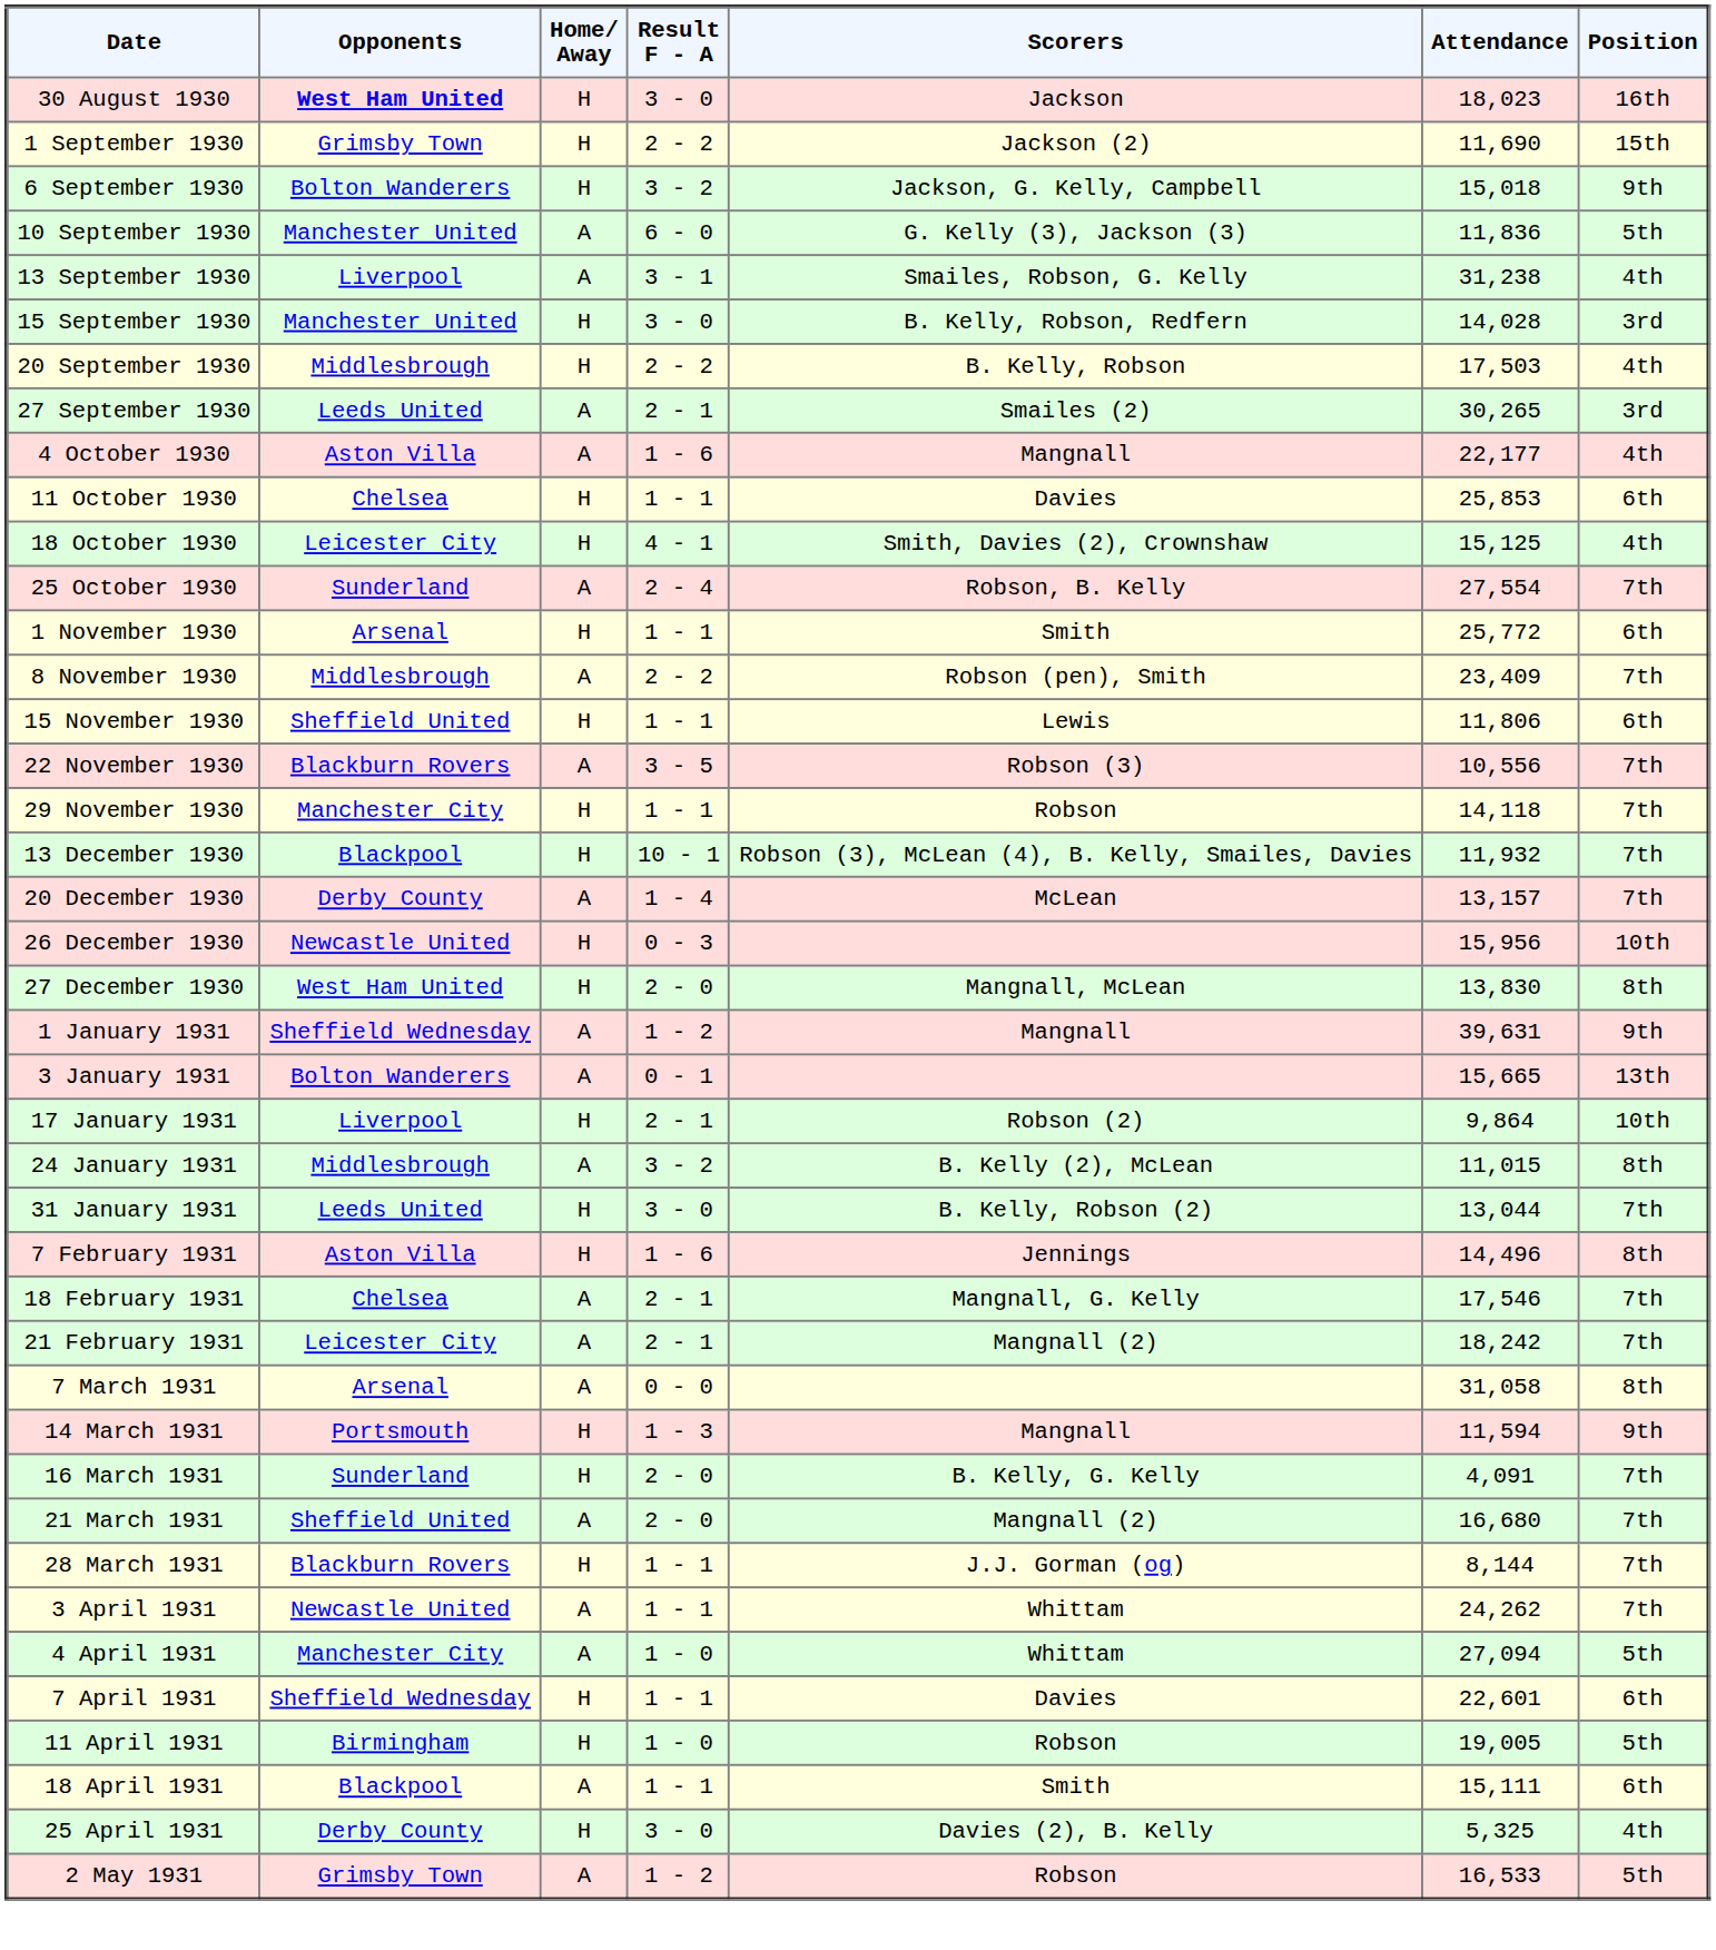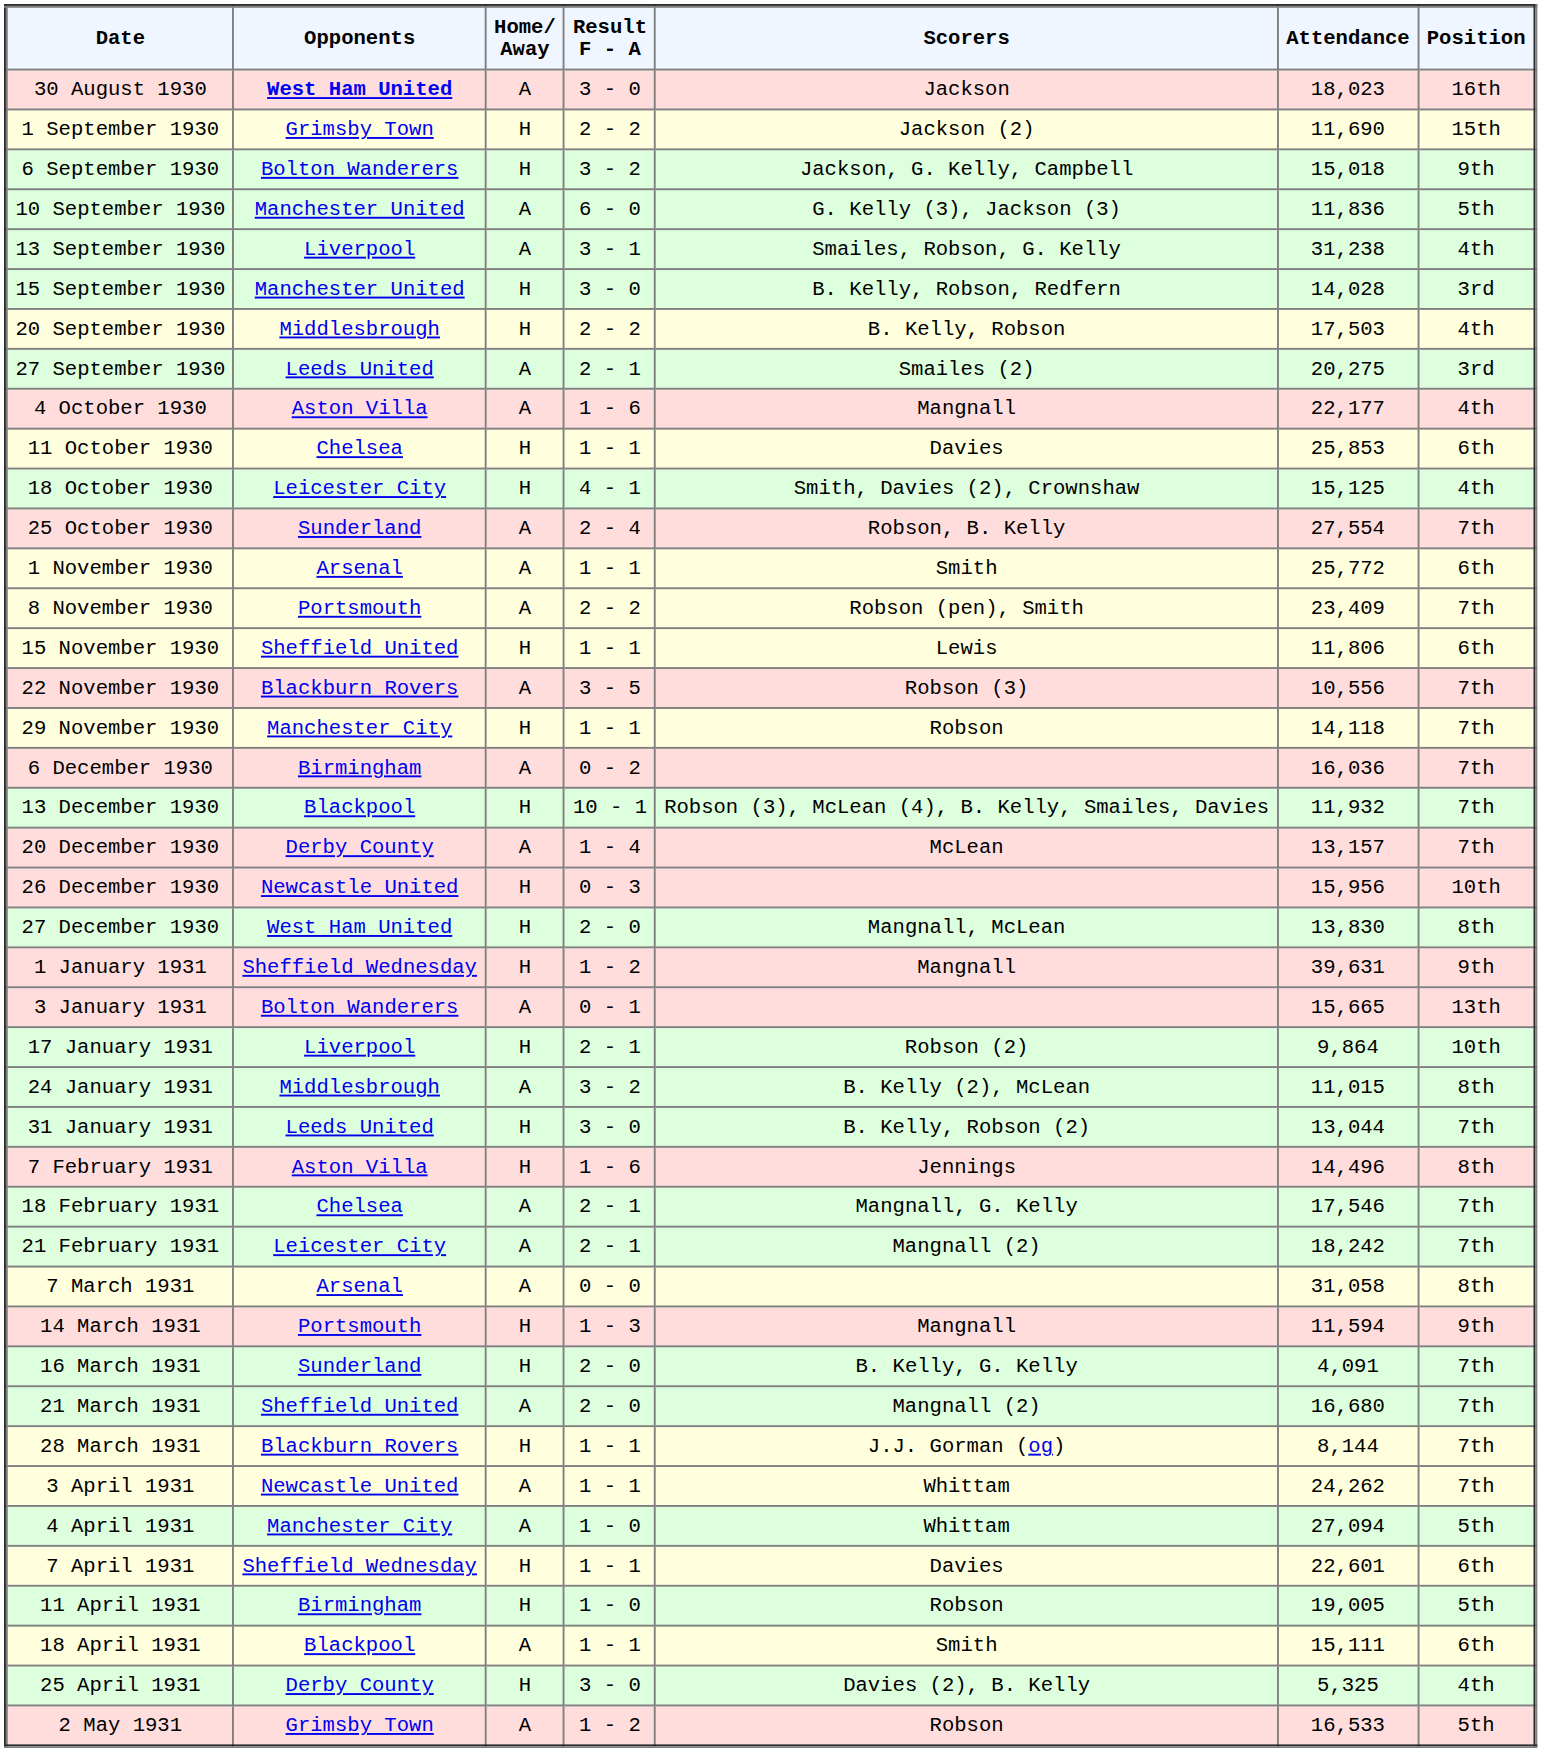 <table border="2" cellpadding="4" style="border-collapse:collapse; text-align:center; font-size:smaller;">
 <tr style="background:#f0f6ff;">
 <th><strong>Date</strong></th>
 <th><strong>Opponents</strong></th>
 <th><strong>Home/<br>Away</strong></th>
 <th><strong>Result<br>F - A</strong></th>
 <th><strong>Scorers</strong></th>
 <th><strong>Attendance</strong></th>
 <th><strong>Position</strong></th>
 </tr>
 <tr bgcolor="#ffdddd">
 <td>30 August 1930</td>
 <td><strong><a href='#'>West Ham United</a></strong></td>
-<td>H</td>
+<td>A</td>
 <td>3 - 0</td>
 <td>Jackson</td>
 <td>18,023</td>
 <td>16th</td>
 </tr>
 <tr bgcolor="#ffffdd">
 <td>1 September 1930</td>
 <td><a href='#'>Grimsby Town</a></td>
 <td>H</td>
 <td>2 - 2</td>
 <td>Jackson (2)</td>
 <td>11,690</td>
 <td>15th</td>
 </tr>
 <tr bgcolor="#ddffdd">
 <td>6 September 1930</td>
 <td><a href='#'>Bolton Wanderers</a></td>
 <td>H</td>
 <td>3 - 2</td>
 <td>Jackson, G. Kelly, Campbell</td>
 <td>15,018</td>
 <td>9th</td>
 </tr>
 <tr bgcolor="#ddffdd">
 <td>10 September 1930</td>
 <td><a href='#'>Manchester United</a></td>
 <td>A</td>
 <td>6 - 0</td>
 <td>G. Kelly (3), Jackson (3)</td>
 <td>11,836</td>
 <td>5th</td>
 </tr>
 <tr bgcolor="#ddffdd">
 <td>13 September 1930</td>
 <td><a href='#'>Liverpool</a></td>
 <td>A</td>
 <td>3 - 1</td>
 <td>Smailes, Robson, G. Kelly</td>
 <td>31,238</td>
 <td>4th</td>
 </tr>
 <tr bgcolor="#ddffdd">
 <td>15 September 1930</td>
 <td><a href='#'>Manchester United</a></td>
 <td>H</td>
 <td>3 - 0</td>
 <td>B. Kelly, Robson, Redfern</td>
 <td>14,028</td>
 <td>3rd</td>
 </tr>
 <tr bgcolor="#ffffdd">
 <td>20 September 1930</td>
 <td><a href='#'>Middlesbrough</a></td>
 <td>H</td>
 <td>2 - 2</td>
 <td>B. Kelly, Robson</td>
 <td>17,503</td>
 <td>4th</td>
 </tr>
 <tr bgcolor="#ddffdd">
 <td>27 September 1930</td>
 <td><a href='#'>Leeds United</a></td>
 <td>A</td>
 <td>2 - 1</td>
 <td>Smailes (2)</td>
-<td>30,265</td>
+<td>20,275</td>
 <td>3rd</td>
 </tr>
 <tr bgcolor="#ffdddd">
 <td>4 October 1930</td>
 <td><a href='#'>Aston Villa</a></td>
 <td>A</td>
 <td>1 - 6</td>
 <td>Mangnall</td>
 <td>22,177</td>
 <td>4th</td>
 </tr>
 <tr bgcolor="#ffffdd">
 <td>11 October 1930</td>
 <td><a href='#'>Chelsea</a></td>
 <td>H</td>
 <td>1 - 1</td>
 <td>Davies</td>
 <td>25,853</td>
 <td>6th</td>
 </tr>
 <tr bgcolor="#ddffdd">
 <td>18 October 1930</td>
 <td><a href='#'>Leicester City</a></td>
 <td>H</td>
 <td>4 - 1</td>
 <td>Smith, Davies (2), Crownshaw</td>
 <td>15,125</td>
 <td>4th</td>
 </tr>
 <tr bgcolor="#ffdddd">
 <td>25 October 1930</td>
 <td><a href='#'>Sunderland</a></td>
 <td>A</td>
 <td>2 - 4</td>
 <td>Robson, B. Kelly</td>
 <td>27,554</td>
 <td>7th</td>
 </tr>
 <tr bgcolor="#ffffdd">
 <td>1 November 1930</td>
 <td><a href='#'>Arsenal</a></td>
-<td>H</td>
+<td>A</td>
 <td>1 - 1</td>
 <td>Smith</td>
 <td>25,772</td>
 <td>6th</td>
 </tr>
 <tr bgcolor="#ffffdd">
 <td>8 November 1930</td>
-<td><a href='#'>Middlesbrough</a></td>
+<td><a href='#'>Portsmouth</a></td>
 <td>A</td>
 <td>2 - 2</td>
 <td>Robson (pen), Smith</td>
 <td>23,409</td>
 <td>7th</td>
 </tr>
 <tr bgcolor="#ffffdd">
 <td>15 November 1930</td>
 <td><a href='#'>Sheffield United</a></td>
 <td>H</td>
 <td>1 - 1</td>
 <td>Lewis</td>
 <td>11,806</td>
 <td>6th</td>
 </tr>
 <tr bgcolor="#ffdddd">
 <td>22 November 1930</td>
 <td><a href='#'>Blackburn Rovers</a></td>
 <td>A</td>
 <td>3 - 5</td>
 <td>Robson (3)</td>
 <td>10,556</td>
 <td>7th</td>
 </tr>
 <tr bgcolor="#ffffdd">
 <td>29 November 1930</td>
 <td><a href='#'>Manchester City</a></td>
 <td>H</td>
 <td>1 - 1</td>
 <td>Robson</td>
 <td>14,118</td>
+<td>7th</td>
+</tr>
+<tr bgcolor="#ffdddd">
+<td>6 December 1930</td>
+<td><a href='#'>Birmingham</a></td>
+<td>A</td>
+<td>0 - 2</td>
+<td></td>
+<td>16,036</td>
 <td>7th</td>
 </tr>
 <tr bgcolor="#ddffdd">
 <td>13 December 1930</td>
 <td><a href='#'>Blackpool</a></td>
 <td>H</td>
 <td>10 - 1</td>
 <td>Robson (3), McLean (4), B. Kelly, Smailes, Davies</td>
 <td>11,932</td>
 <td>7th</td>
 </tr>
 <tr bgcolor="#ffdddd">
 <td>20 December 1930</td>
 <td><a href='#'>Derby County</a></td>
 <td>A</td>
 <td>1 - 4</td>
 <td>McLean</td>
 <td>13,157</td>
 <td>7th</td>
 </tr>
 <tr bgcolor="#ffdddd">
 <td>26 December 1930</td>
 <td><a href='#'>Newcastle United</a></td>
 <td>H</td>
 <td>0 - 3</td>
 <td></td>
 <td>15,956</td>
 <td>10th</td>
 </tr>
 <tr bgcolor="#ddffdd">
 <td>27 December 1930</td>
 <td><a href='#'>West Ham United</a></td>
 <td>H</td>
 <td>2 - 0</td>
 <td>Mangnall, McLean</td>
 <td>13,830</td>
 <td>8th</td>
 </tr>
 <tr bgcolor="#ffdddd">
 <td>1 January 1931</td>
 <td><a href='#'>Sheffield Wednesday</a></td>
-<td>A</td>
+<td>H</td>
 <td>1 - 2</td>
 <td>Mangnall</td>
 <td>39,631</td>
 <td>9th</td>
 </tr>
 <tr bgcolor="#ffdddd">
 <td>3 January 1931</td>
 <td><a href='#'>Bolton Wanderers</a></td>
 <td>A</td>
 <td>0 - 1</td>
 <td></td>
 <td>15,665</td>
 <td>13th</td>
 </tr>
 <tr bgcolor="#ddffdd">
 <td>17 January 1931</td>
 <td><a href='#'>Liverpool</a></td>
 <td>H</td>
 <td>2 - 1</td>
 <td>Robson (2)</td>
 <td>9,864</td>
 <td>10th</td>
 </tr>
 <tr bgcolor="#ddffdd">
 <td>24 January 1931</td>
 <td><a href='#'>Middlesbrough</a></td>
 <td>A</td>
 <td>3 - 2</td>
 <td>B. Kelly (2), McLean</td>
 <td>11,015</td>
 <td>8th</td>
 </tr>
 <tr bgcolor="#ddffdd">
 <td>31 January 1931</td>
 <td><a href='#'>Leeds United</a></td>
 <td>H</td>
 <td>3 - 0</td>
 <td>B. Kelly, Robson (2)</td>
 <td>13,044</td>
 <td>7th</td>
 </tr>
 <tr bgcolor="#ffdddd">
 <td>7 February 1931</td>
 <td><a href='#'>Aston Villa</a></td>
 <td>H</td>
 <td>1 - 6</td>
 <td>Jennings</td>
 <td>14,496</td>
 <td>8th</td>
 </tr>
 <tr bgcolor="#ddffdd">
 <td>18 February 1931</td>
 <td><a href='#'>Chelsea</a></td>
 <td>A</td>
 <td>2 - 1</td>
 <td>Mangnall, G. Kelly</td>
 <td>17,546</td>
 <td>7th</td>
 </tr>
 <tr bgcolor="#ddffdd">
 <td>21 February 1931</td>
 <td><a href='#'>Leicester City</a></td>
 <td>A</td>
 <td>2 - 1</td>
 <td>Mangnall (2)</td>
 <td>18,242</td>
 <td>7th</td>
 </tr>
 <tr bgcolor="#ffffdd">
 <td>7 March 1931</td>
 <td><a href='#'>Arsenal</a></td>
 <td>A</td>
 <td>0 - 0</td>
 <td></td>
 <td>31,058</td>
 <td>8th</td>
 </tr>
 <tr bgcolor="#ffdddd">
 <td>14 March 1931</td>
 <td><a href='#'>Portsmouth</a></td>
 <td>H</td>
 <td>1 - 3</td>
 <td>Mangnall</td>
 <td>11,594</td>
 <td>9th</td>
 </tr>
 <tr bgcolor="#ddffdd">
 <td>16 March 1931</td>
 <td><a href='#'>Sunderland</a></td>
 <td>H</td>
 <td>2 - 0</td>
 <td>B. Kelly, G. Kelly</td>
 <td>4,091</td>
 <td>7th</td>
 </tr>
 <tr bgcolor="#ddffdd">
 <td>21 March 1931</td>
 <td><a href='#'>Sheffield United</a></td>
 <td>A</td>
 <td>2 - 0</td>
 <td>Mangnall (2)</td>
 <td>16,680</td>
 <td>7th</td>
 </tr>
 <tr bgcolor="#ffffdd">
 <td>28 March 1931</td>
 <td><a href='#'>Blackburn Rovers</a></td>
 <td>H</td>
 <td>1 - 1</td>
 <td>J.J. Gorman (<a href='#'>og</a>)</td>
 <td>8,144</td>
 <td>7th</td>
 </tr>
 <tr bgcolor="#ffffdd">
 <td>3 April 1931</td>
 <td><a href='#'>Newcastle United</a></td>
 <td>A</td>
 <td>1 - 1</td>
 <td>Whittam</td>
 <td>24,262</td>
 <td>7th</td>
 </tr>
 <tr bgcolor="#ddffdd">
 <td>4 April 1931</td>
 <td><a href='#'>Manchester City</a></td>
 <td>A</td>
 <td>1 - 0</td>
 <td>Whittam</td>
 <td>27,094</td>
 <td>5th</td>
 </tr>
 <tr bgcolor="#ffffdd">
 <td>7 April 1931</td>
 <td><a href='#'>Sheffield Wednesday</a></td>
 <td>H</td>
 <td>1 - 1</td>
 <td>Davies</td>
 <td>22,601</td>
 <td>6th</td>
 </tr>
 <tr bgcolor="#ddffdd">
 <td>11 April 1931</td>
 <td><a href='#'>Birmingham</a></td>
 <td>H</td>
 <td>1 - 0</td>
 <td>Robson</td>
 <td>19,005</td>
 <td>5th</td>
 </tr>
 <tr bgcolor="#ffffdd">
 <td>18 April 1931</td>
 <td><a href='#'>Blackpool</a></td>
 <td>A</td>
 <td>1 - 1</td>
 <td>Smith</td>
 <td>15,111</td>
 <td>6th</td>
 </tr>
 <tr bgcolor="#ddffdd">
 <td>25 April 1931</td>
 <td><a href='#'>Derby County</a></td>
 <td>H</td>
 <td>3 - 0</td>
 <td>Davies (2), B. Kelly</td>
 <td>5,325</td>
 <td>4th</td>
 </tr>
 <tr bgcolor="#ffdddd">
 <td>2 May 1931</td>
 <td><a href='#'>Grimsby Town</a></td>
 <td>A</td>
 <td>1 - 2</td>
 <td>Robson</td>
 <td>16,533</td>
 <td>5th</td>
 </tr>
 </table>
